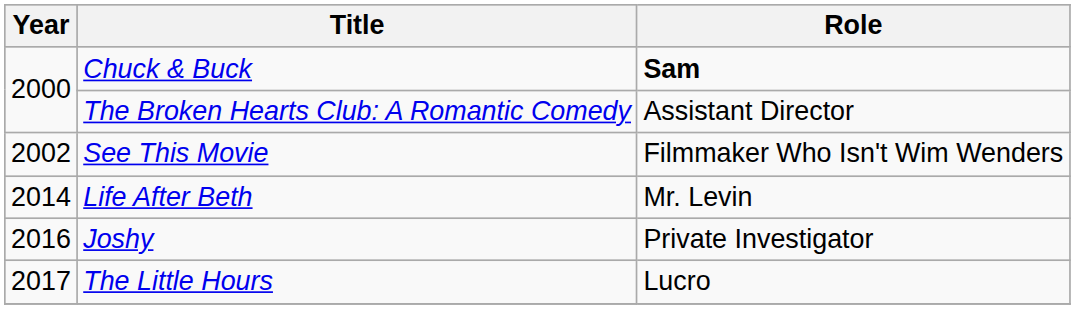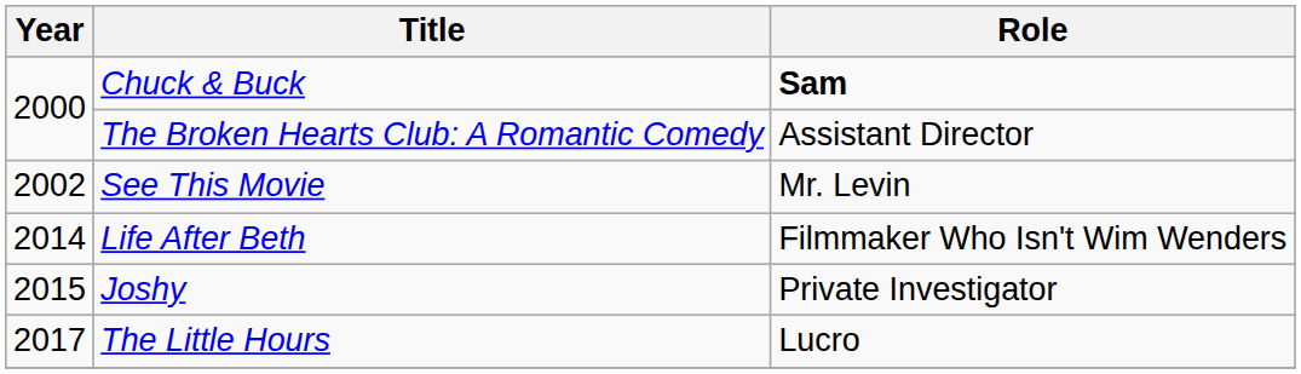 <table class=wikitable sortable">
 <tr>
 <th>Year</th>
 <th>Title</th>
 <th>Role</th>
 </tr>
 <tr>
 <td rowspan=2>2000</td>
 <td><em><a href='#'>Chuck & Buck</a></em></td>
 <td><strong>Sam</strong></td>
 </tr>
 <tr>
 <td><em><a href='#'>The Broken Hearts Club: A Romantic Comedy</a></em></td>
 <td>Assistant Director</td>
 </tr>
 <tr>
 <td>2002</td>
 <td><em><a href='#'>See This Movie</a></em></td>
-<td>Filmmaker Who Isn't Wim Wenders</td>
+<td>Mr. Levin</td>
 </tr>
 <tr>
 <td>2014</td>
 <td><em><a href='#'>Life After Beth</a></em></td>
-<td>Mr. Levin</td>
+<td>Filmmaker Who Isn't Wim Wenders</td>
 </tr>
 <tr>
-<td>2016</td>
+<td>2015</td>
 <td><em><a href='#'>Joshy</a></em></td>
 <td>Private Investigator</td>
 </tr>
 <tr>
 <td>2017</td>
 <td><em><a href='#'>The Little Hours</a></em></td>
 <td>Lucro</td>
 </tr>
 <tr>
 </tr>
 </table>
